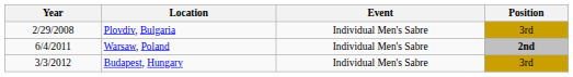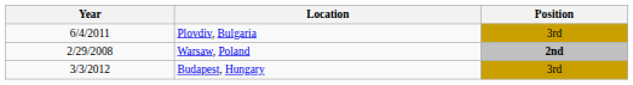 <table class="wikitable" width="50%" style="font-size:90%; text-align:center;">
 <tr>
 <th>Year</th>
 <th>Location</th>
-<th>Event</th>
 <th>Position</th>
 </tr>
 <tr>
-<td>2/29/2008</td>
+<td>6/4/2011</td>
 <td rowspan="1" align="left"> <a href='#'>Plovdiv</a>, <a href='#'>Bulgaria</a></td>
-<td>Individual Men's Sabre</td>
 <td bgcolor="caramel">3rd</td>
 </tr>
 <tr>
-<td>6/4/2011</td>
+<td>2/29/2008</td>
 <td rowspan="1" align="left"> <a href='#'>Warsaw</a>, <a href='#'>Poland</a></td>
-<td>Individual Men's Sabre</td>
 <td bgcolor="silver"><strong>2nd</strong></td>
 </tr>
 <tr>
 <td>3/3/2012</td>
 <td rowspan="1" align="left"> <a href='#'>Budapest</a>, <a href='#'>Hungary</a></td>
-<td>Individual Men's Sabre</td>
 <td bgcolor="caramel">3rd</td>
 </tr>
 </table>
